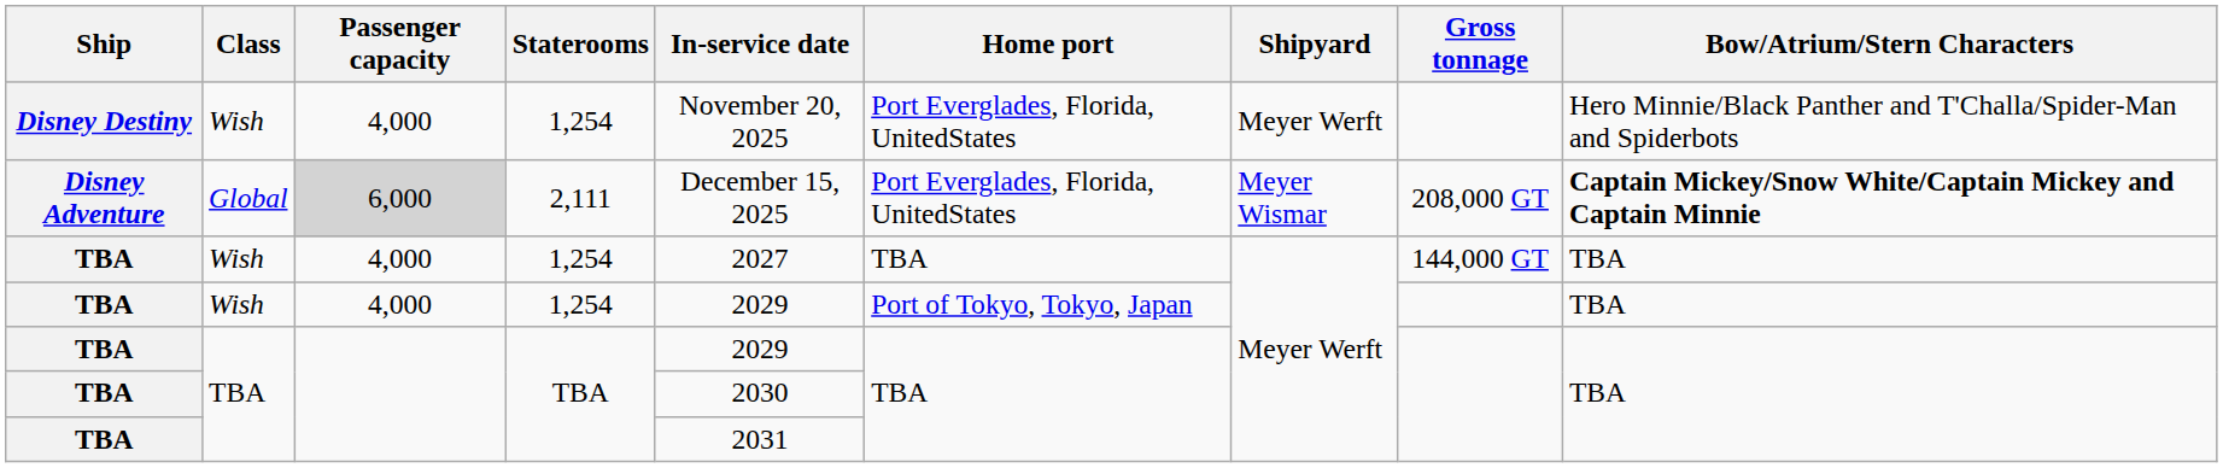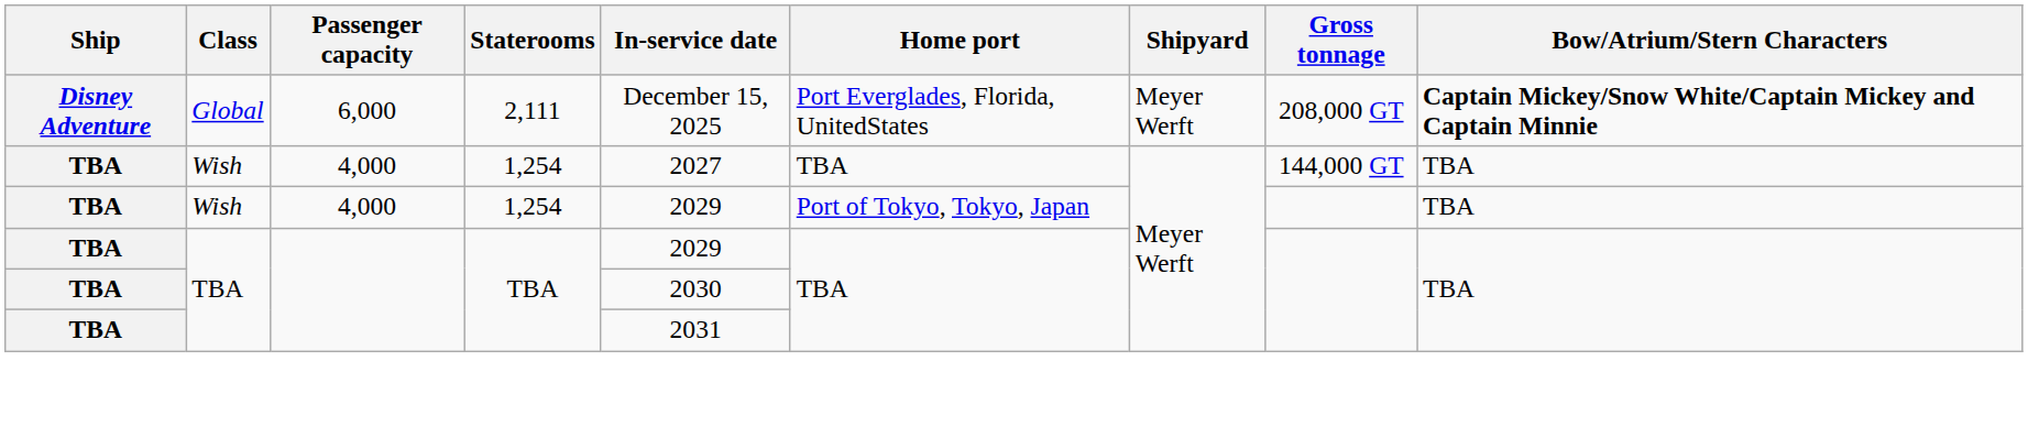 <table class="wikitable sortable plainrowheaders">
 <tr>
 <th>Ship</th>
 <th>Class</th>
 <th>Passenger capacity</th>
 <th>Staterooms</th>
 <th>In-service date</th>
 <th>Home port</th>
 <th>Shipyard</th>
 <th><a href='#'>Gross tonnage</a></th>
 <th>Bow/Atrium/Stern Characters</th>
 </tr>
 <tr>
-<th scope="row"><em><a href='#'>Disney Destiny</a></em></th>
-<td><em>Wish</em></td>
-<td style="text-align:Center;">4,000</td>
-<td align="Center">1,254</td>
-<td style="text-align:Center;">November 20, 2025</td>
-<td><a href='#'>Port Everglades</a>, Florida, UnitedStates</td>
-<td>Meyer Werft</td>
-<td style="text-align:Center;"></td>
-<td>Hero Minnie/Black Panther and T'Challa/Spider-Man and Spiderbots</td>
-</tr>
-<tr>
 <th scope="row"><em><a href='#'>Disney Adventure</a></em></th>
 <td><em><a href='#'>Global</a></em></td>
-<td style="background: lightgrey; text-align:Center;">6,000</td>
+<td style="text-align:Center;">6,000</td>
 <td style="text-align:Center;">2,111</td>
 <td style="text-align:Center;">December 15, 2025</td>
 <td><a href='#'>Port Everglades</a>, Florida, UnitedStates</td>
-<td><a href='#'>Meyer Wismar</a></td>
+<td>Meyer Werft</td>
 <td style="text-align:Center;">208,000 <a href='#'>GT</a></td>
 <td><strong>Captain Mickey/Snow White/Captain Mickey and Captain Minnie</strong></td>
 </tr>
 <tr>
 <th scope="row">TBA</th>
 <td><em>Wish</em></td>
 <td style="text-align:Center;">4,000</td>
 <td style="text-align:Center;">1,254</td>
 <td style="text-align:Center;">2027</td>
 <td>TBA</td>
 <td rowspan="5">Meyer Werft</td>
 <td style="text-align:Center;">144,000 <a href='#'>GT</a></td>
 <td>TBA</td>
 </tr>
 <tr>
 <th scope="row">TBA</th>
 <td><em>Wish</em></td>
 <td style="text-align:Center;">4,000</td>
 <td align="Center">1,254</td>
 <td style="text-align:Center;">2029</td>
 <td><a href='#'>Port of Tokyo</a>, <a href='#'>Tokyo</a>, <a href='#'>Japan</a></td>
 <td style="text-align:Center;"></td>
 <td>TBA</td>
 </tr>
 <tr>
 <th scope="row">TBA</th>
 <td rowspan="3">TBA</td>
 <td rowspan="3"></td>
 <td rowspan="3" style="text-align:Center;">TBA</td>
 <td style="text-align:Center;">2029</td>
 <td rowspan="3">TBA</td>
 <td rowspan="3" style="text-align:Center;"></td>
 <td rowspan="3">TBA</td>
 </tr>
 <tr>
 <th scope="row">TBA</th>
 <td style="text-align:Center;">2030</td>
 </tr>
 <tr>
 <th scope="row">TBA</th>
 <td style="text-align:Center;">2031</td>
 </tr>
 </table>
